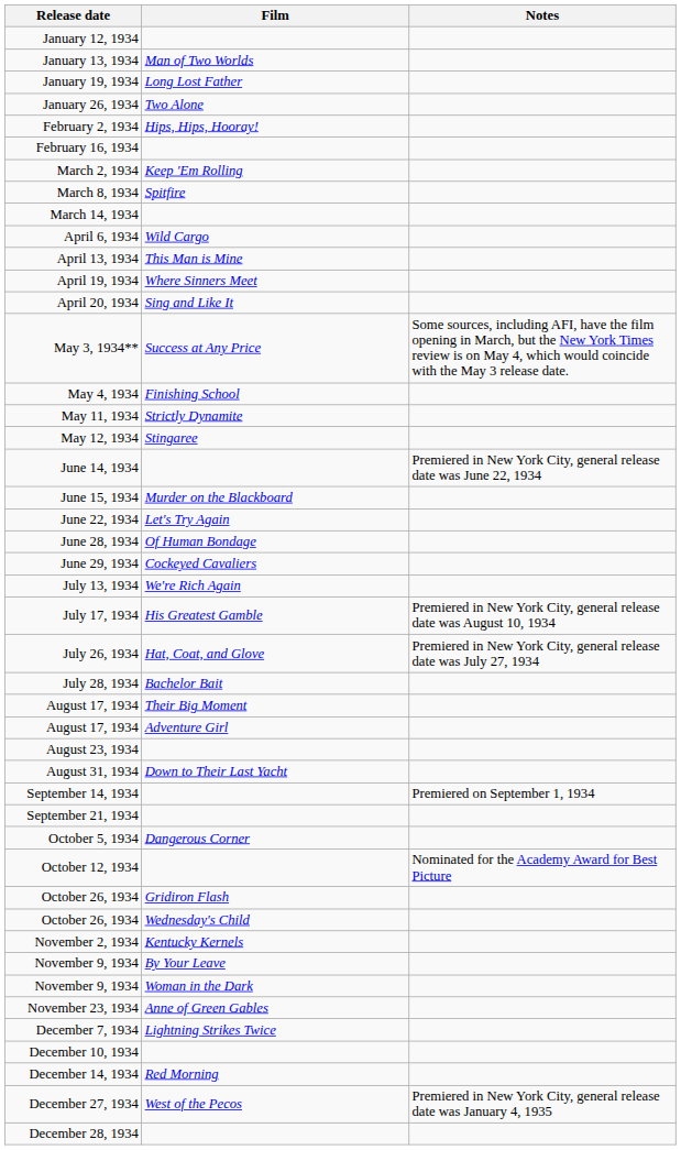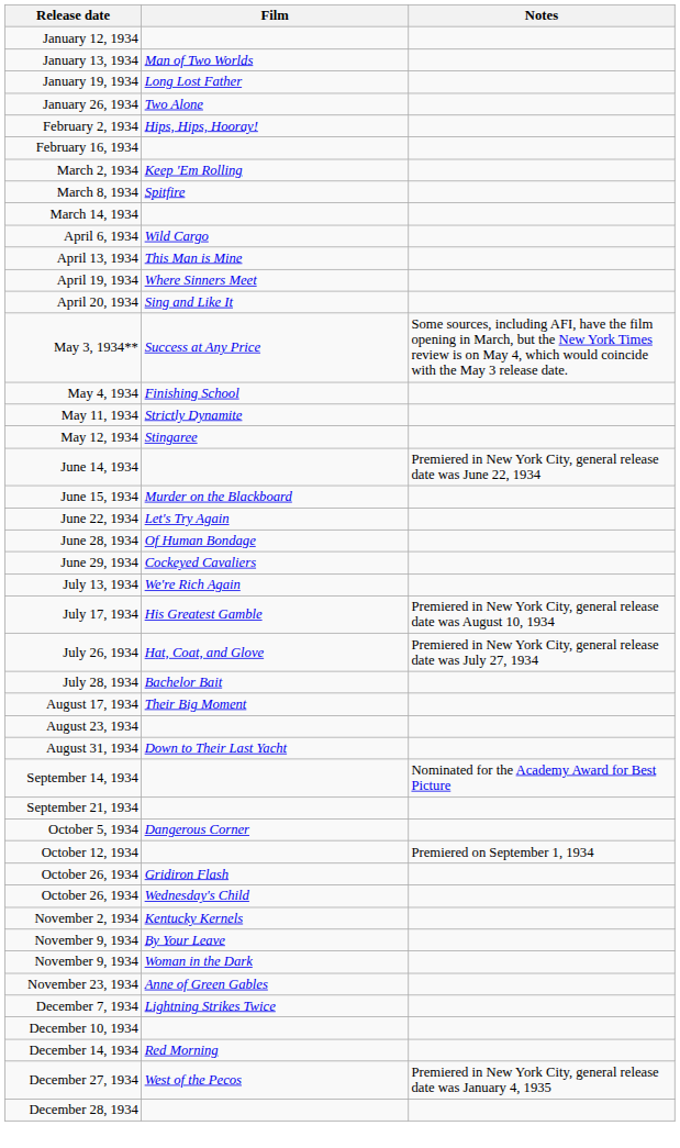 <table class="wikitable sortable plainrowheaders">
 <tr>
 <th scope="col" style="width:150px">Release date</th>
 <th scope="col" style="width:300px">Film</th>
 <th scope="col" style="width:300px" class="unsortable">Notes</th>
 </tr>
 <tr>
 <td style="text-align:right;">January 12, 1934</td>
 <td><em></em></td>
 <td></td>
 </tr>
 <tr>
 <td style="text-align:right;">January 13, 1934</td>
 <td><em><a href='#'>Man of Two Worlds</a></em></td>
 <td></td>
 </tr>
 <tr>
 <td style="text-align:right;">January 19, 1934</td>
 <td><em><a href='#'>Long Lost Father</a></em></td>
 <td></td>
 </tr>
 <tr>
 <td style="text-align:right;">January 26, 1934</td>
 <td><em><a href='#'>Two Alone</a></em></td>
 <td></td>
 </tr>
 <tr>
 <td style="text-align:right;">February 2, 1934</td>
 <td><em><a href='#'>Hips, Hips, Hooray!</a></em></td>
 <td></td>
 </tr>
 <tr>
 <td style="text-align:right;">February 16, 1934</td>
 <td><em></em></td>
 <td></td>
 </tr>
 <tr>
 <td style="text-align:right;">March 2, 1934</td>
 <td><em><a href='#'>Keep 'Em Rolling</a></em></td>
 <td></td>
 </tr>
 <tr>
 <td style="text-align:right;">March 8, 1934</td>
 <td><em><a href='#'>Spitfire</a></em></td>
 <td></td>
 </tr>
 <tr>
 <td style="text-align:right;">March 14, 1934</td>
 <td><em></em></td>
 <td></td>
 </tr>
 <tr>
 <td style="text-align:right;">April 6, 1934</td>
 <td><em><a href='#'>Wild Cargo</a></em></td>
 <td></td>
 </tr>
 <tr>
 <td style="text-align:right;">April 13, 1934</td>
 <td><em><a href='#'>This Man is Mine</a></em></td>
 <td></td>
 </tr>
 <tr>
 <td style="text-align:right;">April 19, 1934</td>
 <td><em><a href='#'>Where Sinners Meet</a></em></td>
 <td></td>
 </tr>
 <tr>
 <td style="text-align:right;">April 20, 1934</td>
 <td><em><a href='#'>Sing and Like It</a></em></td>
 <td></td>
 </tr>
 <tr>
 <td style="text-align:right;">May 3, 1934**</td>
 <td><em><a href='#'>Success at Any Price</a></em></td>
 <td>Some sources, including AFI, have the film opening in March, but the <a href='#'>New York Times</a> review is on May 4, which would coincide with the May 3 release date.</td>
 </tr>
 <tr>
 <td style="text-align:right;">May 4, 1934</td>
 <td><em><a href='#'>Finishing School</a></em></td>
 <td></td>
 </tr>
 <tr>
 <td style="text-align:right;">May 11, 1934</td>
 <td><em><a href='#'>Strictly Dynamite</a></em></td>
 <td></td>
 </tr>
 <tr>
 <td style="text-align:right;">May 12, 1934</td>
 <td><em><a href='#'>Stingaree</a></em></td>
 <td></td>
 </tr>
 <tr>
 <td style="text-align:right;">June 14, 1934</td>
 <td><em></em></td>
 <td>Premiered in New York City, general release date was June 22, 1934</td>
 </tr>
 <tr>
 <td style="text-align:right;">June 15, 1934</td>
 <td><em><a href='#'>Murder on the Blackboard</a></em></td>
 <td></td>
 </tr>
 <tr>
 <td style="text-align:right;">June 22, 1934</td>
 <td><em><a href='#'>Let's Try Again</a></em></td>
 <td></td>
 </tr>
 <tr>
 <td style="text-align:right;">June 28, 1934</td>
 <td><em><a href='#'>Of Human Bondage</a></em></td>
 <td></td>
 </tr>
 <tr>
 <td style="text-align:right;">June 29, 1934</td>
 <td><em><a href='#'>Cockeyed Cavaliers</a></em></td>
 <td></td>
 </tr>
 <tr>
 <td style="text-align:right;">July 13, 1934</td>
 <td><em><a href='#'>We're Rich Again</a></em></td>
 <td></td>
 </tr>
 <tr>
 <td style="text-align:right;">July 17, 1934</td>
 <td><em><a href='#'>His Greatest Gamble</a></em></td>
 <td>Premiered in New York City, general release date was August 10, 1934</td>
 </tr>
 <tr>
 <td style="text-align:right;">July 26, 1934</td>
 <td><em><a href='#'>Hat, Coat, and Glove</a></em></td>
 <td>Premiered in New York City, general release date was July 27, 1934</td>
 </tr>
 <tr>
 <td style="text-align:right;">July 28, 1934</td>
 <td><em><a href='#'>Bachelor Bait</a></em></td>
 <td></td>
 </tr>
 <tr>
 <td style="text-align:right;">August 17, 1934</td>
 <td><em><a href='#'>Their Big Moment</a></em></td>
 <td></td>
 </tr>
 <tr>
-<td style="text-align:right;">August 17, 1934</td>
-<td><em><a href='#'>Adventure Girl</a></em></td>
-<td></td>
-</tr>
-<tr>
 <td style="text-align:right;">August 23, 1934</td>
 <td><em></em></td>
 <td></td>
 </tr>
 <tr>
 <td style="text-align:right;">August 31, 1934</td>
 <td><em><a href='#'>Down to Their Last Yacht</a></em></td>
 <td></td>
 </tr>
 <tr>
 <td style="text-align:right;">September 14, 1934</td>
 <td><em></em></td>
-<td>Premiered on September 1, 1934</td>
+<td>Nominated for the <a href='#'>Academy Award for Best Picture</a></td>
 </tr>
 <tr>
 <td style="text-align:right;">September 21, 1934</td>
 <td><em></em></td>
 <td></td>
 </tr>
 <tr>
 <td style="text-align:right;">October 5, 1934</td>
 <td><em><a href='#'>Dangerous Corner</a></em></td>
 <td></td>
 </tr>
 <tr>
 <td style="text-align:right;">October 12, 1934</td>
 <td><em></em></td>
-<td>Nominated for the <a href='#'>Academy Award for Best Picture</a></td>
+<td>Premiered on September 1, 1934</td>
 </tr>
 <tr>
 <td style="text-align:right;">October 26, 1934</td>
 <td><em><a href='#'>Gridiron Flash</a></em></td>
 <td></td>
 </tr>
 <tr>
 <td style="text-align:right;">October 26, 1934</td>
 <td><em><a href='#'>Wednesday's Child</a></em></td>
 <td></td>
 </tr>
 <tr>
 <td style="text-align:right;">November 2, 1934</td>
 <td><em><a href='#'>Kentucky Kernels</a></em></td>
 <td></td>
 </tr>
 <tr>
 <td style="text-align:right;">November 9, 1934</td>
 <td><em><a href='#'>By Your Leave</a></em></td>
 <td></td>
 </tr>
 <tr>
 <td style="text-align:right;">November 9, 1934</td>
 <td><em><a href='#'>Woman in the Dark</a></em></td>
 <td></td>
 </tr>
 <tr>
 <td style="text-align:right;">November 23, 1934</td>
 <td><em><a href='#'>Anne of Green Gables</a></em></td>
 <td></td>
 </tr>
 <tr>
 <td style="text-align:right;">December 7, 1934</td>
 <td><em><a href='#'>Lightning Strikes Twice</a></em></td>
 <td></td>
 </tr>
 <tr>
 <td style="text-align:right;">December 10, 1934</td>
 <td><em></em></td>
 <td></td>
 </tr>
 <tr>
 <td style="text-align:right;">December 14, 1934</td>
 <td><em><a href='#'>Red Morning</a></em></td>
 <td></td>
 </tr>
 <tr>
 <td style="text-align:right;">December 27, 1934</td>
 <td><em><a href='#'>West of the Pecos</a></em></td>
 <td>Premiered in New York City, general release date was January 4, 1935</td>
 </tr>
 <tr>
 <td style="text-align:right;">December 28, 1934</td>
 <td><em></em></td>
 <td></td>
 </tr>
 </table>
